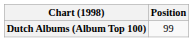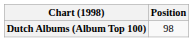 <table class="wikitable plainrowheaders" style="text-align:center">
 <tr>
 <th scope="col">Chart (1998)</th>
 <th scope="col">Position</th>
 </tr>
 <tr>
 <th scope="row">Dutch Albums (Album Top 100)</th>
-<td>99</td>
+<td>98</td>
 </tr>
 </table>
